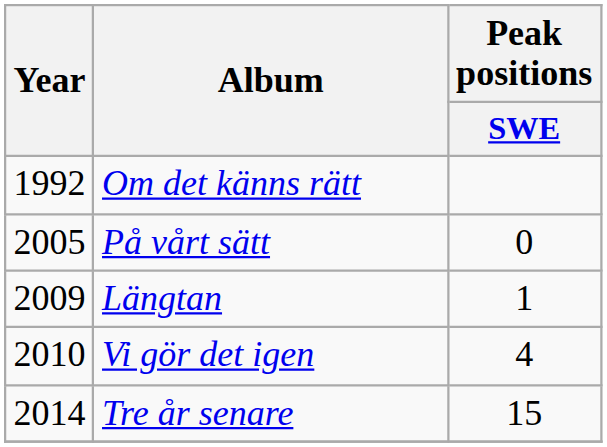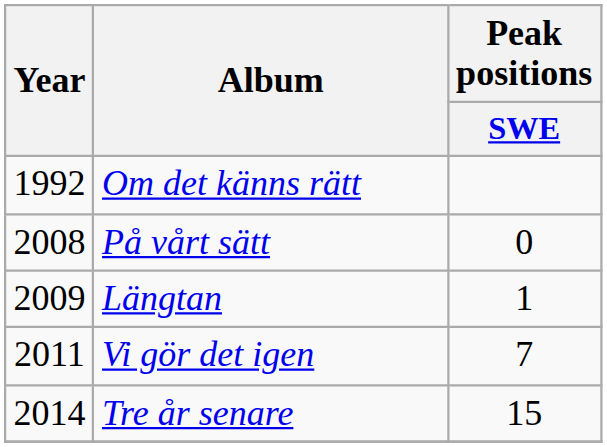 <table class="wikitable">
 <tr>
 <th align="center" rowspan="2" width="10">Year</th>
 <th align="center" rowspan="2" width="150">Album</th>
 <th align="center" colspan="1" width="20">Peak positions</th>
 </tr>
 <tr>
 <th scope="col" style="width:3em;font-size:90%;"><a href='#'>SWE</a><br></th>
 </tr>
 <tr>
 <td style="text-align:center;">1992</td>
 <td><em><a href='#'>Om det känns rätt</a></em></td>
 <td style="text-align:center;"></td>
 </tr>
 <tr>
-<td style="text-align:center;">2005</td>
+<td style="text-align:center;">2008</td>
 <td><em><a href='#'>På vårt sätt</a></em></td>
 <td style="text-align:center;">0</td>
 </tr>
 <tr>
 <td style="text-align:center;">2009</td>
 <td><em><a href='#'>Längtan</a></em></td>
 <td style="text-align:center;">1</td>
 </tr>
 <tr>
-<td style="text-align:center;">2010</td>
+<td style="text-align:center;">2011</td>
 <td><em><a href='#'>Vi gör det igen</a></em></td>
-<td style="text-align:center;">4</td>
+<td style="text-align:center;">7</td>
 </tr>
 <tr>
 <td style="text-align:center;">2014</td>
 <td><em><a href='#'>Tre år senare</a></em></td>
 <td style="text-align:center;">15</td>
 </tr>
 <tr>
 </tr>
 </table>
